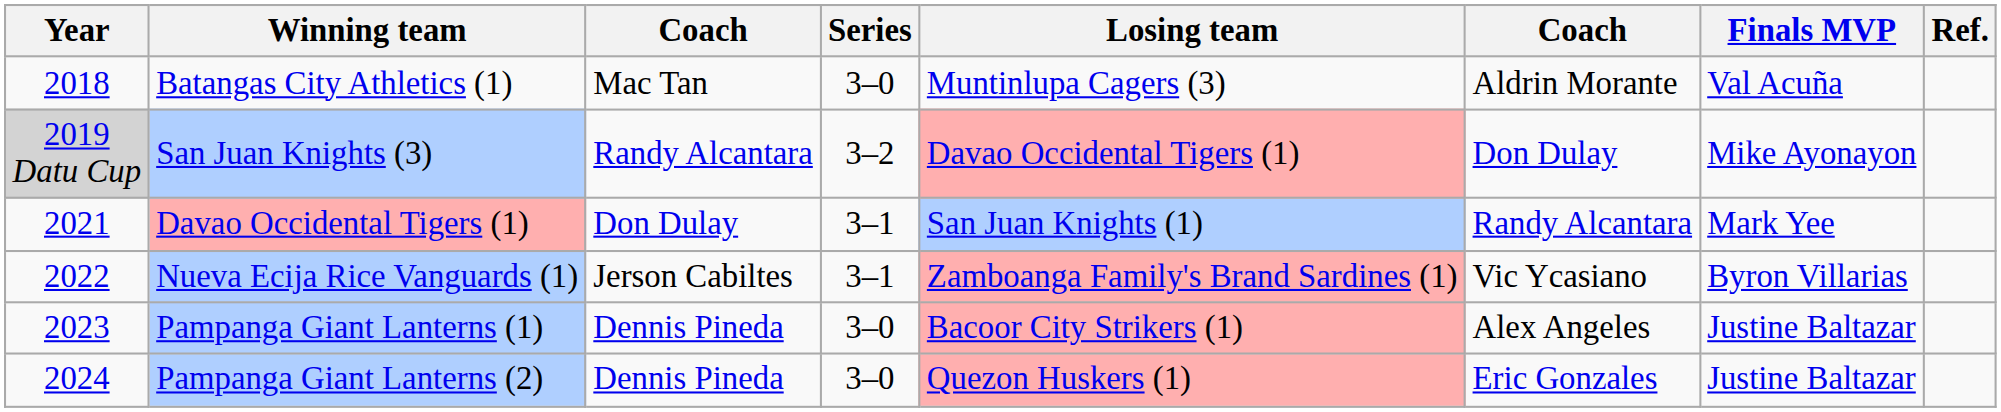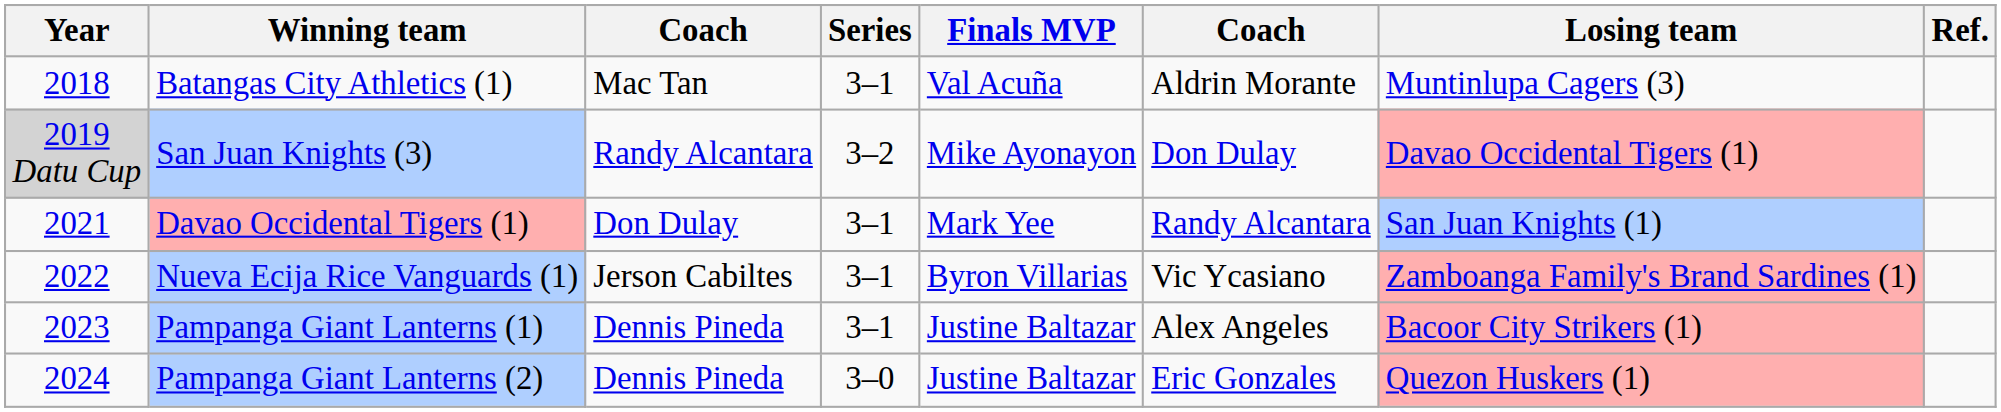 <table class="wikitable">
 <tr>
 <th>Year</th>
 <th>Winning team</th>
 <th>Coach</th>
 <th>Series</th>
+<th><a href='#'>Finals MVP</a></th>
+<th>Coach</th>
 <th>Losing team</th>
-<th>Coach</th>
-<th><a href='#'>Finals MVP</a></th>
 <th>Ref.</th>
 </tr>
 <tr>
 <td align=center><a href='#'>2018</a> <br> </td>
 <td><a href='#'>Batangas City Athletics</a> (1) <br> </td>
 <td>Mac Tan</td>
-<td align=center>3–0</td>
+<td align=center>3–1</td>
+<td><a href='#'>Val Acuña</a></td>
+<td>Aldrin Morante</td>
 <td><a href='#'>Muntinlupa Cagers</a> (3) <br> </td>
-<td>Aldrin Morante</td>
-<td><a href='#'>Val Acuña</a></td>
 <td></td>
 </tr>
 <tr>
 <td align=center style="background: lightgrey;"><a href='#'>2019</a> <br> <em>Datu Cup</em></td>
 <td style="background:#AFCFFF;"><a href='#'>San Juan Knights</a> (3) <br> </td>
 <td><a href='#'>Randy Alcantara</a></td>
 <td align=center>3–2</td>
+<td><a href='#'>Mike Ayonayon</a></td>
+<td><a href='#'>Don Dulay</a></td>
 <td style="background:#FFAFAF;"><a href='#'>Davao Occidental Tigers</a> (1) <br> </td>
-<td><a href='#'>Don Dulay</a></td>
-<td><a href='#'>Mike Ayonayon</a></td>
 <td></td>
 </tr>
 <tr>
 <td align=center><a href='#'>2021</a> <br> </td>
 <td style="background:#FFAFAF;"><a href='#'>Davao Occidental Tigers</a> (1) <br> </td>
 <td><a href='#'>Don Dulay</a></td>
 <td align=center>3–1</td>
+<td><a href='#'>Mark Yee</a></td>
+<td><a href='#'>Randy Alcantara</a></td>
 <td style="background:#AFCFFF;"><a href='#'>San Juan Knights</a> (1) <br> </td>
-<td><a href='#'>Randy Alcantara</a></td>
-<td><a href='#'>Mark Yee</a></td>
 <td></td>
 </tr>
 <tr>
 <td align=center><a href='#'>2022</a></td>
 <td style="background:#AFCFFF;"><a href='#'>Nueva Ecija Rice Vanguards</a> (1) <br> </td>
 <td>Jerson Cabiltes</td>
 <td align=center>3–1</td>
+<td><a href='#'>Byron Villarias</a></td>
+<td>Vic Ycasiano</td>
 <td style="background:#FFAFAF;"><a href='#'>Zamboanga Family's Brand Sardines</a> (1) <br> </td>
-<td>Vic Ycasiano</td>
-<td><a href='#'>Byron Villarias</a></td>
 <td></td>
 </tr>
 <tr>
 <td align=center><a href='#'>2023</a></td>
 <td style="background:#AFCFFF;"><a href='#'>Pampanga Giant Lanterns</a> (1) <br> </td>
 <td><a href='#'>Dennis Pineda</a></td>
-<td align=center>3–0</td>
+<td align=center>3–1</td>
+<td><a href='#'>Justine Baltazar</a> </td>
+<td>Alex Angeles</td>
 <td style="background:#FFAFAF;"><a href='#'>Bacoor City Strikers</a> (1) <br> </td>
-<td>Alex Angeles</td>
-<td><a href='#'>Justine Baltazar</a> </td>
 <td></td>
 </tr>
 <tr>
 <td align=center><a href='#'>2024</a></td>
 <td style="background:#AFCFFF;"><a href='#'>Pampanga Giant Lanterns</a> (2) <br> </td>
 <td><a href='#'>Dennis Pineda</a></td>
 <td align=center>3–0</td>
+<td><a href='#'>Justine Baltazar</a> </td>
+<td><a href='#'>Eric Gonzales</a></td>
 <td style="background:#FFAFAF;"><a href='#'>Quezon Huskers</a> (1) <br> </td>
-<td><a href='#'>Eric Gonzales</a></td>
-<td><a href='#'>Justine Baltazar</a> </td>
 <td></td>
 </tr>
 </table>
